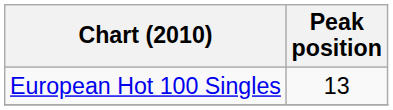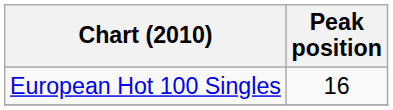 <table class="wikitable sortable">
 <tr>
 <th>Chart (2010)</th>
 <th>Peak<br>position</th>
 </tr>
 <tr>
 <td><a href='#'>European Hot 100 Singles</a></td>
-<td style="text-align:center;">13</td>
+<td style="text-align:center;">16</td>
 </tr>
 <tr>
 </tr>
 <tr>
 </tr>
 <tr>
 </tr>
 </table>
